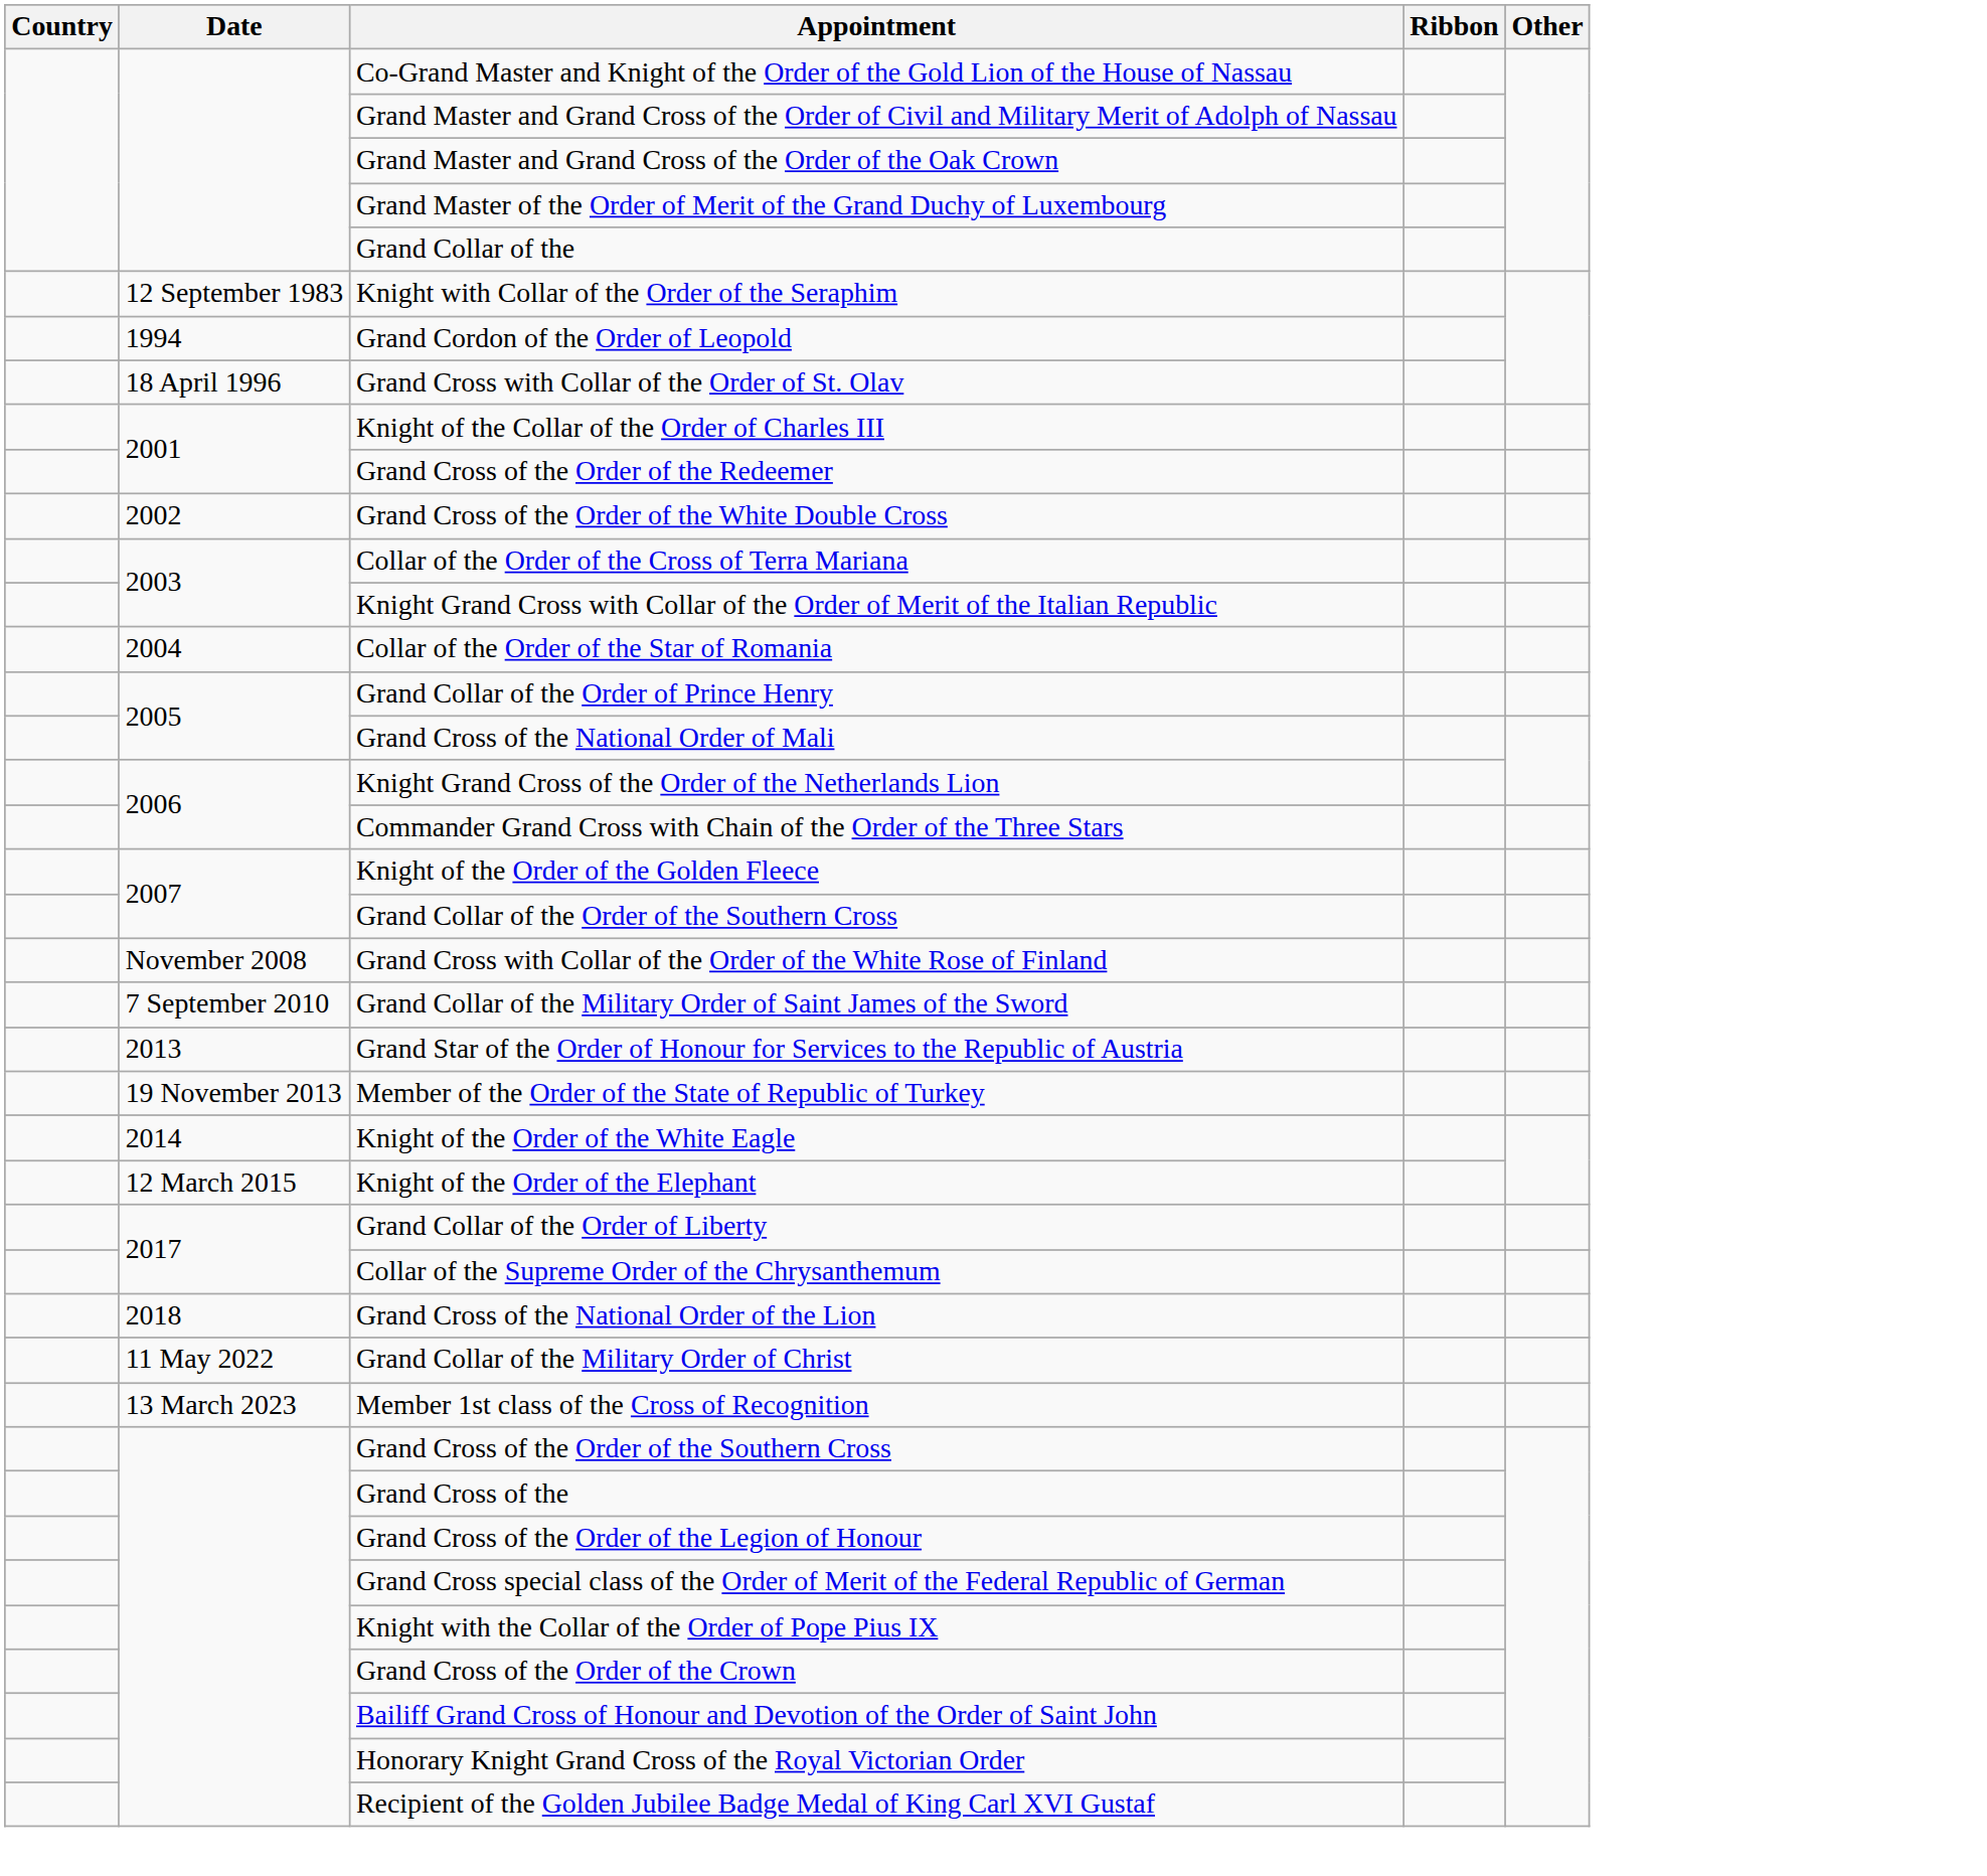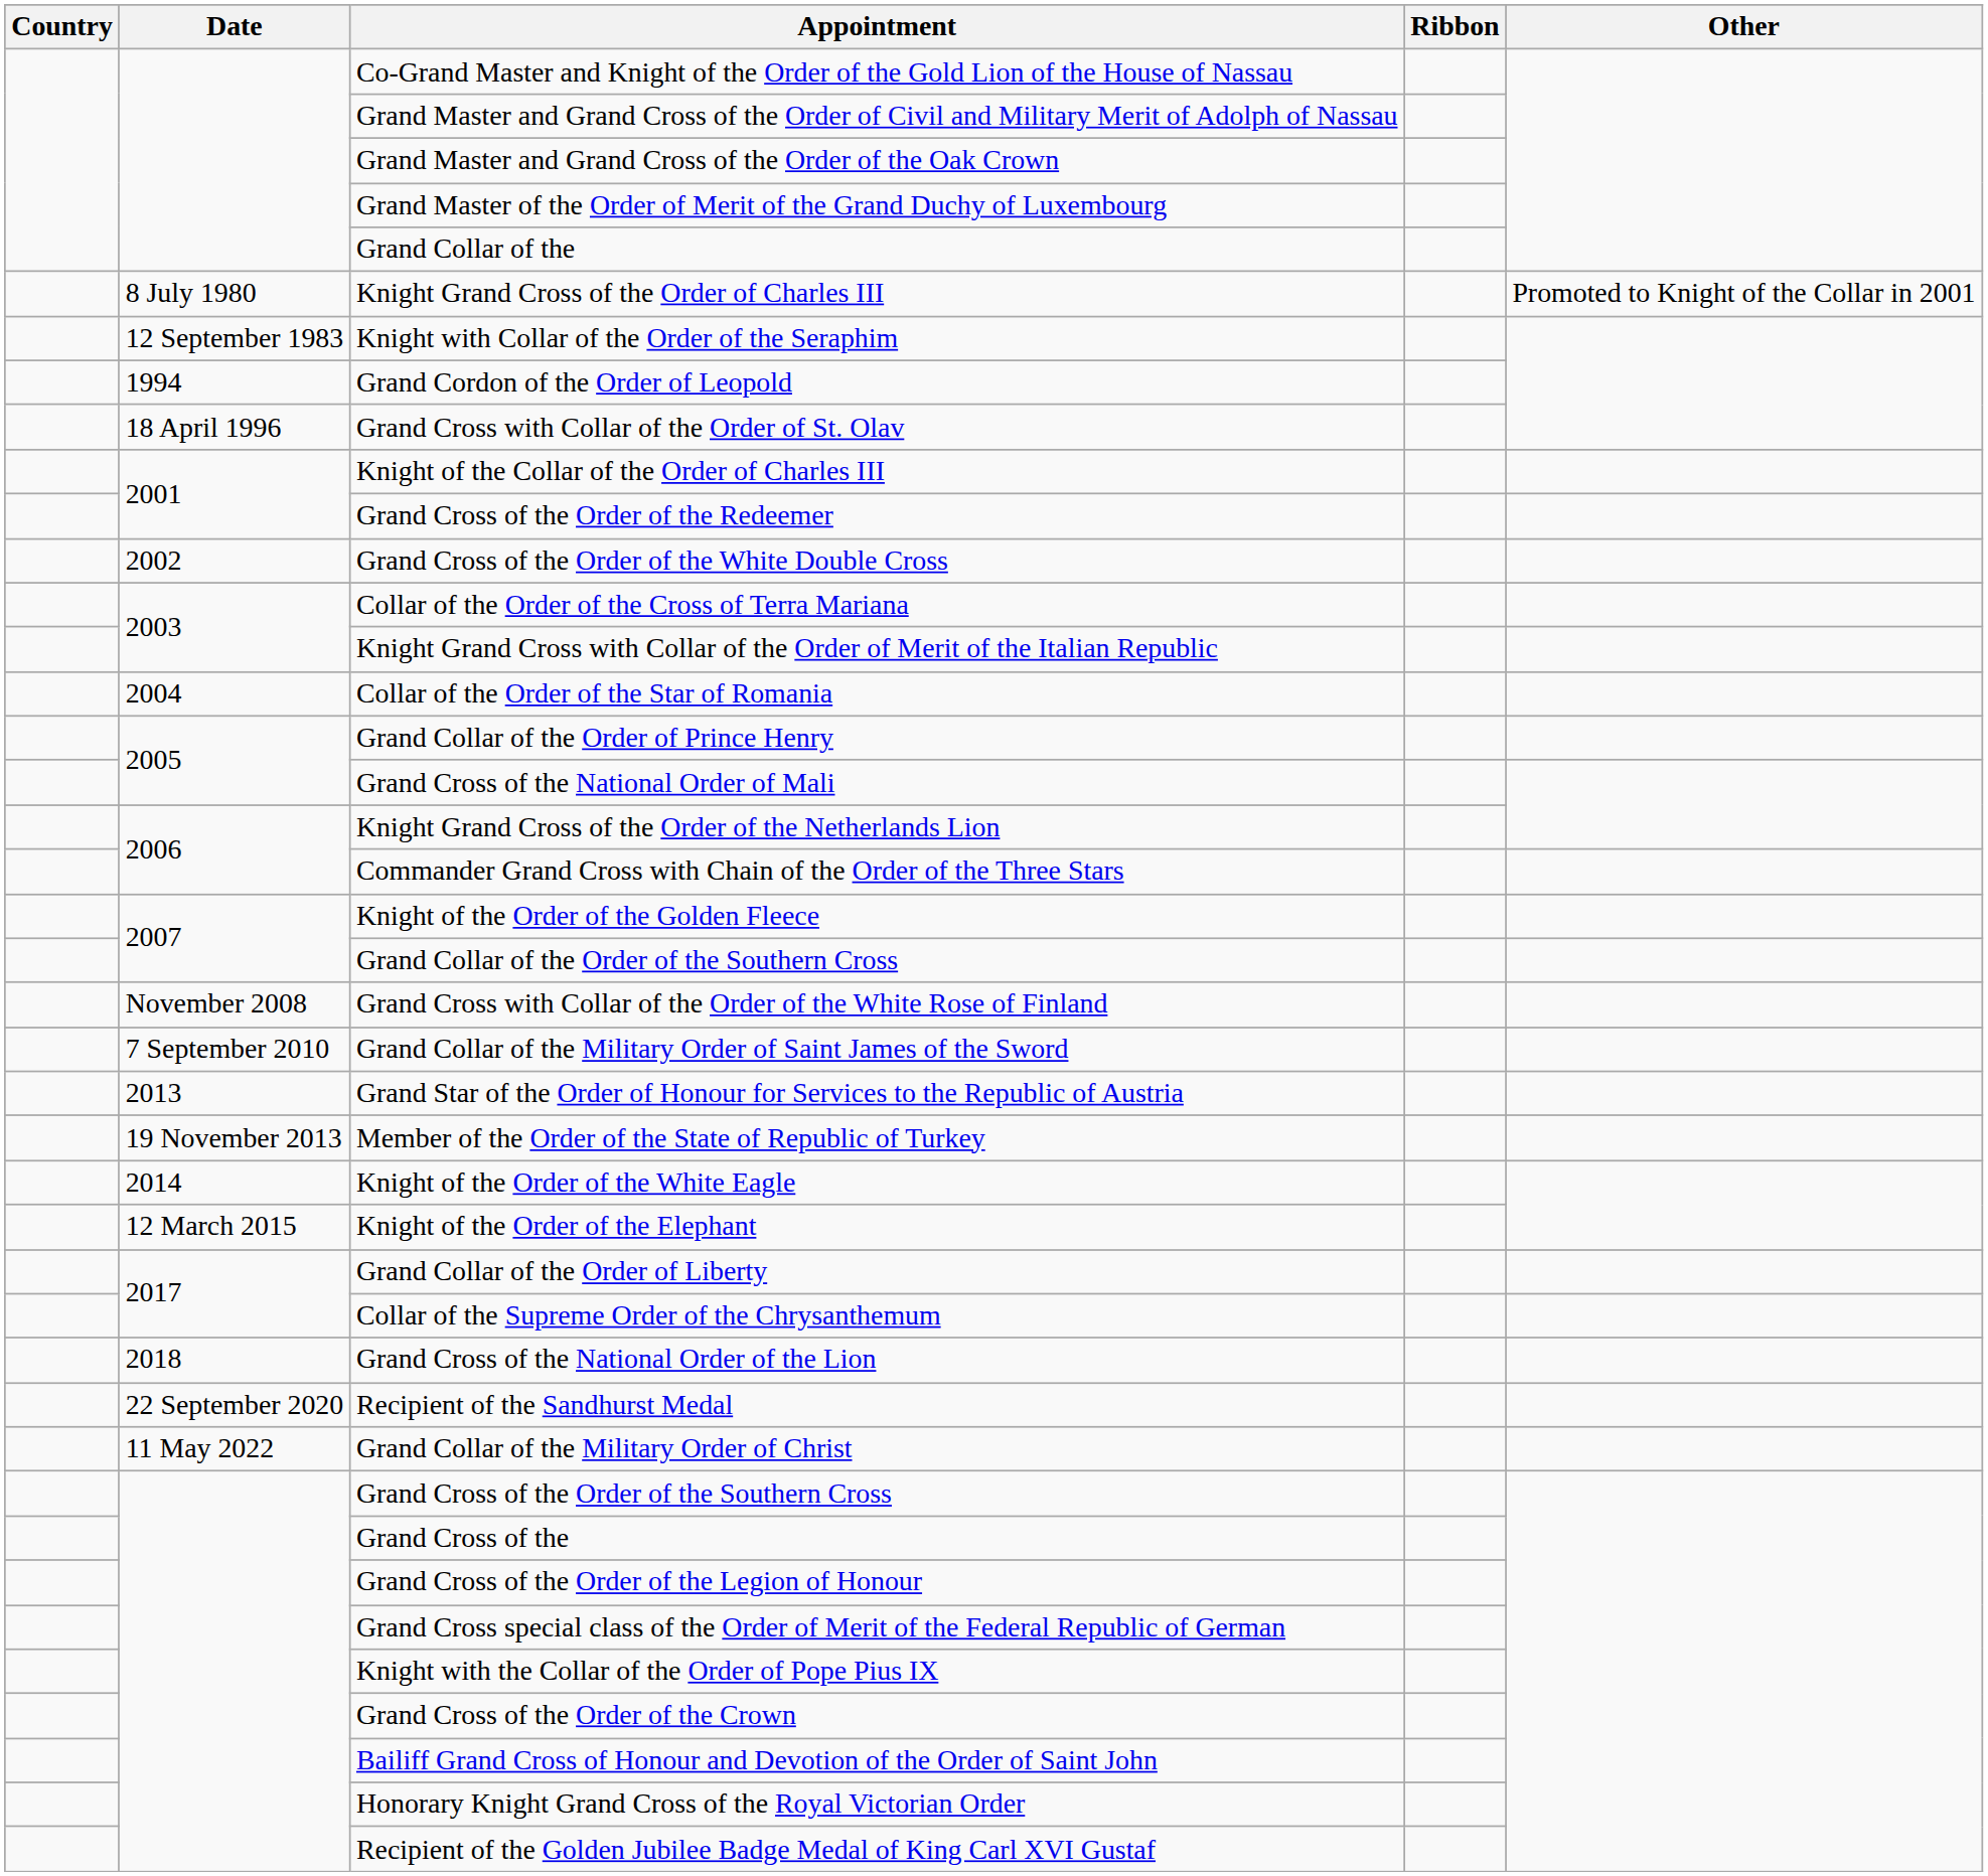 <table class="wikitable sortable">
 <tr>
 <th>Country</th>
 <th>Date</th>
 <th>Appointment</th>
 <th>Ribbon</th>
 <th>Other</th>
 </tr>
 <tr>
 <td rowspan="5"></td>
 <td rowspan="5"></td>
 <td>Co-Grand Master and Knight of the <a href='#'>Order of the Gold Lion of the House of Nassau</a></td>
 <td></td>
 <td rowspan="5"></td>
 </tr>
 <tr>
 <td>Grand Master and Grand Cross of the <a href='#'>Order of Civil and Military Merit of Adolph of Nassau</a></td>
 <td></td>
 </tr>
 <tr>
 <td>Grand Master and Grand Cross of the <a href='#'>Order of the Oak Crown</a></td>
 <td></td>
 </tr>
 <tr>
 <td>Grand Master of the <a href='#'>Order of Merit of the Grand Duchy of Luxembourg</a></td>
 <td></td>
 </tr>
 <tr>
 <td>Grand Collar of the </td>
 <td></td>
+</tr>
+<tr>
+<td></td>
+<td>8 July 1980</td>
+<td>Knight Grand Cross of the <a href='#'>Order of Charles III</a></td>
+<td></td>
+<td>Promoted to Knight of the Collar in 2001</td>
 </tr>
 <tr>
 <td></td>
 <td>12 September 1983</td>
 <td>Knight with Collar of the <a href='#'>Order of the Seraphim</a></td>
 <td></td>
 <td rowspan="3"></td>
 </tr>
 <tr>
 <td></td>
 <td>1994</td>
 <td>Grand Cordon of the <a href='#'>Order of Leopold</a></td>
 <td></td>
 </tr>
 <tr>
 <td></td>
 <td>18 April 1996</td>
 <td>Grand Cross with Collar of the <a href='#'>Order of St. Olav</a></td>
 <td></td>
 </tr>
 <tr>
 <td></td>
 <td rowspan="2">2001</td>
 <td>Knight of the Collar of the <a href='#'>Order of Charles III</a></td>
 <td></td>
 <td></td>
 </tr>
 <tr>
 <td></td>
 <td>Grand Cross of the <a href='#'>Order of the Redeemer</a></td>
 <td></td>
 <td></td>
 </tr>
 <tr>
 <td></td>
 <td>2002</td>
 <td>Grand Cross of the <a href='#'>Order of the White Double Cross</a></td>
 <td></td>
 <td></td>
 </tr>
 <tr>
 <td></td>
 <td rowspan="2">2003</td>
 <td>Collar of the <a href='#'>Order of the Cross of Terra Mariana</a></td>
 <td></td>
 <td></td>
 </tr>
 <tr>
 <td></td>
 <td>Knight Grand Cross with Collar of the <a href='#'>Order of Merit of the Italian Republic</a></td>
 <td></td>
 <td></td>
 </tr>
 <tr>
 <td></td>
 <td>2004</td>
 <td>Collar of the <a href='#'>Order of the Star of Romania</a></td>
 <td></td>
 <td></td>
 </tr>
 <tr>
 <td></td>
 <td rowspan="2">2005</td>
 <td>Grand Collar of the <a href='#'>Order of Prince Henry</a></td>
 <td></td>
 <td></td>
 </tr>
 <tr>
 <td></td>
 <td>Grand Cross of the <a href='#'>National Order of Mali</a></td>
 <td></td>
 <td rowspan="2"></td>
 </tr>
 <tr>
 <td></td>
 <td rowspan="2">2006</td>
 <td>Knight Grand Cross of the <a href='#'>Order of the Netherlands Lion</a></td>
 <td></td>
 </tr>
 <tr>
 <td></td>
 <td>Commander Grand Cross with Chain of the <a href='#'>Order of the Three Stars</a></td>
 <td></td>
 <td></td>
 </tr>
 <tr>
 <td></td>
 <td rowspan="2">2007</td>
 <td>Knight of the <a href='#'>Order of the Golden Fleece</a></td>
 <td></td>
 <td></td>
 </tr>
 <tr>
 <td></td>
 <td>Grand Collar of the <a href='#'>Order of the Southern Cross</a></td>
 <td></td>
 <td></td>
 </tr>
 <tr>
 <td></td>
 <td>November 2008</td>
 <td>Grand Cross with Collar of the <a href='#'>Order of the White Rose of Finland</a></td>
 <td></td>
 <td></td>
 </tr>
 <tr>
 <td></td>
 <td>7 September 2010</td>
 <td>Grand Collar of the <a href='#'>Military Order of Saint James of the Sword</a></td>
 <td></td>
 <td></td>
 </tr>
 <tr>
 <td></td>
 <td>2013</td>
 <td>Grand Star of the <a href='#'>Order of Honour for Services to the Republic of Austria</a></td>
 <td></td>
 <td></td>
 </tr>
 <tr>
 <td></td>
 <td>19 November 2013</td>
 <td>Member of the <a href='#'>Order of the State of Republic of Turkey</a></td>
 <td></td>
 <td></td>
 </tr>
 <tr>
 <td></td>
 <td>2014</td>
 <td>Knight of the <a href='#'>Order of the White Eagle</a></td>
 <td></td>
 <td rowspan="2"></td>
 </tr>
 <tr>
 <td></td>
 <td>12 March 2015</td>
 <td>Knight of the <a href='#'>Order of the Elephant</a></td>
 <td></td>
 </tr>
 <tr>
 <td></td>
 <td rowspan="2">2017</td>
 <td>Grand Collar of the <a href='#'>Order of Liberty</a></td>
 <td></td>
 <td></td>
 </tr>
 <tr>
 <td></td>
 <td>Collar of the <a href='#'>Supreme Order of the Chrysanthemum</a></td>
 <td></td>
 <td></td>
 </tr>
 <tr>
 <td></td>
 <td>2018</td>
 <td>Grand Cross of the <a href='#'>National Order of the Lion</a></td>
 <td></td>
 <td></td>
 </tr>
 <tr>
 <td></td>
-<td>11 May 2022</td>
-<td>Grand Collar of the <a href='#'>Military Order of Christ</a></td>
+<td>22 September 2020</td>
+<td>Recipient of the <a href='#'>Sandhurst Medal</a></td>
 <td></td>
 <td></td>
 </tr>
 <tr>
 <td></td>
-<td>13 March 2023</td>
-<td>Member 1st class of the <a href='#'>Cross of Recognition</a></td>
+<td>11 May 2022</td>
+<td>Grand Collar of the <a href='#'>Military Order of Christ</a></td>
 <td></td>
 <td></td>
 </tr>
 <tr>
 <td></td>
 <td rowspan="9"></td>
 <td>Grand Cross of the <a href='#'>Order of the Southern Cross</a></td>
 <td></td>
 <td rowspan="9"></td>
 </tr>
 <tr>
 <td></td>
 <td>Grand Cross of the </td>
 <td></td>
 </tr>
 <tr>
 <td></td>
 <td>Grand Cross of the <a href='#'>Order of the Legion of Honour</a></td>
 <td></td>
 </tr>
 <tr>
 <td></td>
 <td>Grand Cross special class of the <a href='#'>Order of Merit of the Federal Republic of German</a></td>
 <td></td>
 </tr>
 <tr>
 <td></td>
 <td>Knight with the Collar of the <a href='#'>Order of Pope Pius IX</a></td>
 <td></td>
 </tr>
 <tr>
 <td></td>
 <td>Grand Cross of the <a href='#'>Order of the Crown</a></td>
 <td></td>
 </tr>
 <tr>
 <td></td>
 <td><a href='#'>Bailiff Grand Cross of Honour and Devotion of the Order of Saint John</a></td>
 <td></td>
 </tr>
 <tr>
 <td></td>
 <td>Honorary Knight Grand Cross of the <a href='#'>Royal Victorian Order</a></td>
 <td></td>
 </tr>
 <tr>
 <td></td>
 <td>Recipient of the <a href='#'>Golden Jubilee Badge Medal of King Carl XVI Gustaf</a></td>
 <td></td>
 </tr>
 </table>
